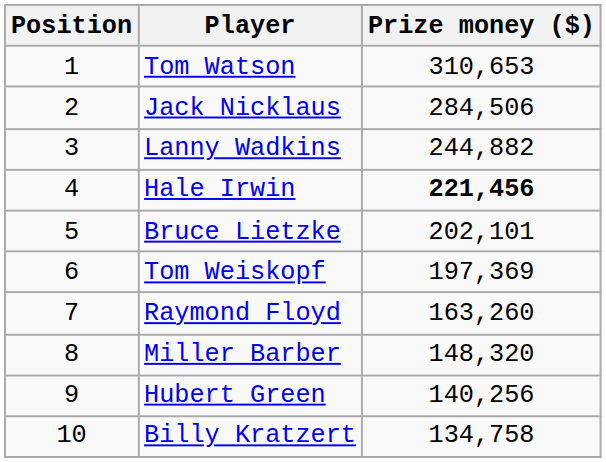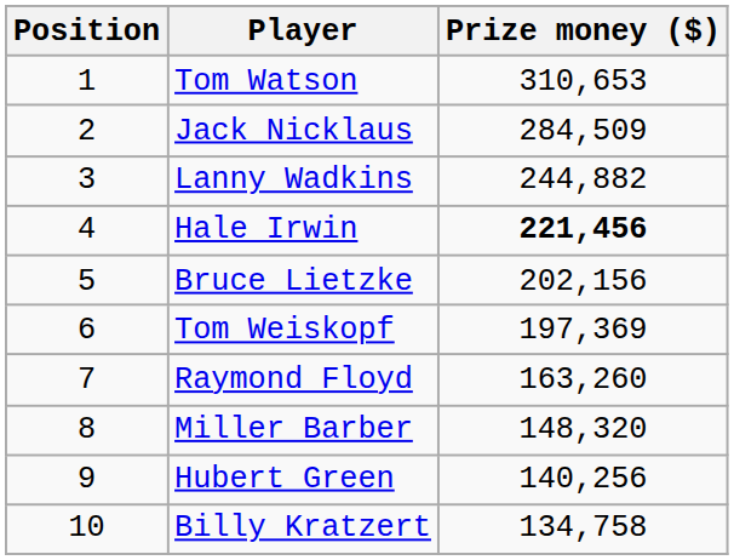 <table class="wikitable">
 <tr>
 <th>Position</th>
 <th>Player</th>
 <th>Prize money ($)</th>
 </tr>
 <tr>
 <td align=center>1</td>
 <td> <a href='#'>Tom Watson</a></td>
 <td align=center>310,653</td>
 </tr>
 <tr>
 <td align=center>2</td>
 <td> <a href='#'>Jack Nicklaus</a></td>
-<td align=center>284,506</td>
+<td align=center>284,509</td>
 </tr>
 <tr>
 <td align=center>3</td>
 <td> <a href='#'>Lanny Wadkins</a></td>
 <td align=center>244,882</td>
 </tr>
 <tr>
 <td align=center>4</td>
 <td> <a href='#'>Hale Irwin</a></td>
 <td align=center><strong>221,456</strong></td>
 </tr>
 <tr>
 <td align=center>5</td>
 <td> <a href='#'>Bruce Lietzke</a></td>
-<td align=center>202,101</td>
+<td align=center>202,156</td>
 </tr>
 <tr>
 <td align=center>6</td>
 <td> <a href='#'>Tom Weiskopf</a></td>
 <td align=center>197,369</td>
 </tr>
 <tr>
 <td align=center>7</td>
 <td> <a href='#'>Raymond Floyd</a></td>
 <td align=center>163,260</td>
 </tr>
 <tr>
 <td align=center>8</td>
 <td> <a href='#'>Miller Barber</a></td>
 <td align=center>148,320</td>
 </tr>
 <tr>
 <td align=center>9</td>
 <td> <a href='#'>Hubert Green</a></td>
 <td align=center>140,256</td>
 </tr>
 <tr>
 <td align=center>10</td>
 <td> <a href='#'>Billy Kratzert</a></td>
 <td align=center>134,758</td>
 </tr>
 </table>
